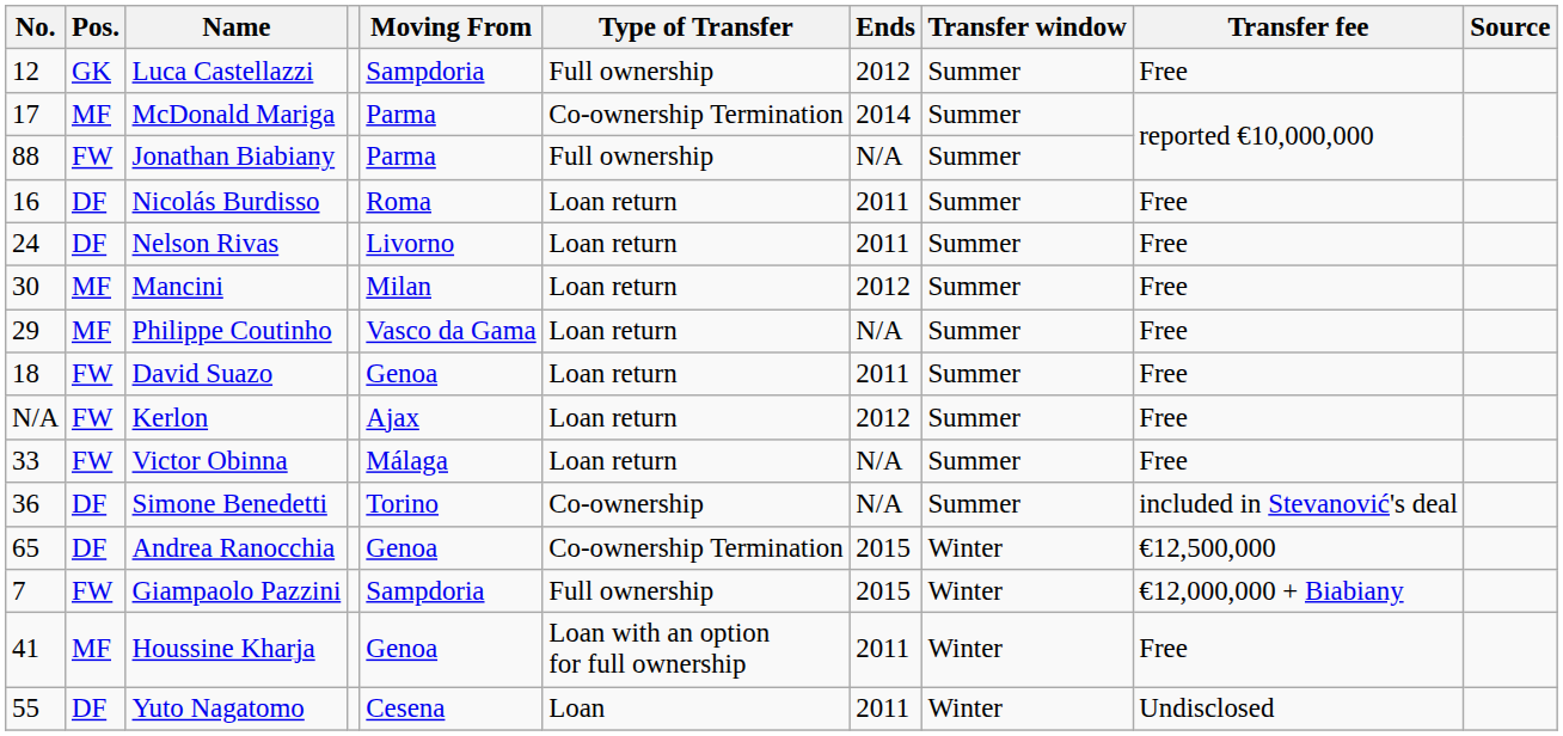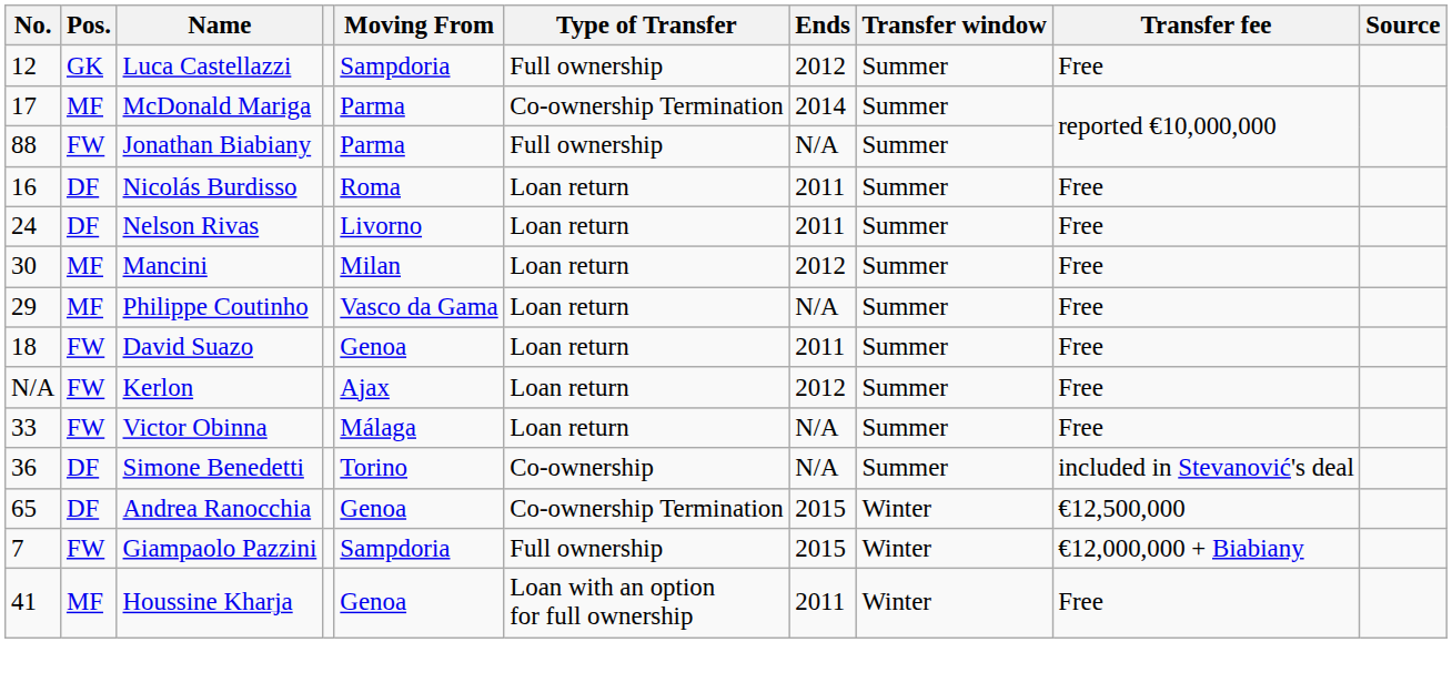 <table class="wikitable sortable">
 <tr>
 <th>No.</th>
 <th>Pos.</th>
 <th>Name</th>
 <th></th>
 <th>Moving From</th>
 <th>Type of Transfer</th>
 <th>Ends</th>
 <th>Transfer window</th>
 <th>Transfer fee</th>
 <th>Source</th>
 </tr>
 <tr>
 <td>12</td>
 <td><a href='#'>GK</a></td>
 <td> <a href='#'>Luca Castellazzi</a></td>
 <td></td>
 <td> <a href='#'>Sampdoria</a></td>
 <td>Full ownership</td>
 <td>2012</td>
 <td>Summer</td>
 <td>Free</td>
 <td> </td>
 </tr>
 <tr>
 <td>17</td>
 <td><a href='#'>MF</a></td>
 <td> <a href='#'>McDonald Mariga</a></td>
 <td></td>
 <td> <a href='#'>Parma</a></td>
 <td>Co-ownership Termination</td>
 <td>2014</td>
 <td>Summer</td>
 <td rowspan="2">reported €10,000,000</td>
 <td rowspan="2"></td>
 </tr>
 <tr>
 <td>88</td>
 <td><a href='#'>FW</a></td>
 <td> <a href='#'>Jonathan Biabiany</a></td>
 <td></td>
 <td> <a href='#'>Parma</a></td>
 <td>Full ownership</td>
 <td>N/A</td>
 <td>Summer</td>
 </tr>
 <tr>
 <td>16</td>
 <td><a href='#'>DF</a></td>
 <td> <a href='#'>Nicolás Burdisso</a></td>
 <td></td>
 <td> <a href='#'>Roma</a></td>
 <td>Loan return</td>
 <td>2011</td>
 <td>Summer</td>
 <td>Free</td>
 <td></td>
 </tr>
 <tr>
 <td>24</td>
 <td><a href='#'>DF</a></td>
 <td> <a href='#'>Nelson Rivas</a></td>
 <td></td>
 <td> <a href='#'>Livorno</a></td>
 <td>Loan return</td>
 <td>2011</td>
 <td>Summer</td>
 <td>Free</td>
 <td></td>
 </tr>
 <tr>
 <td>30</td>
 <td><a href='#'>MF</a></td>
 <td> <a href='#'>Mancini</a></td>
 <td></td>
 <td> <a href='#'>Milan</a></td>
 <td>Loan return</td>
 <td>2012</td>
 <td>Summer</td>
 <td>Free</td>
 <td></td>
 </tr>
 <tr>
 <td>29</td>
 <td><a href='#'>MF</a></td>
 <td> <a href='#'>Philippe Coutinho</a></td>
 <td></td>
 <td> <a href='#'>Vasco da Gama</a></td>
 <td>Loan return</td>
 <td>N/A</td>
 <td>Summer</td>
 <td>Free</td>
 <td></td>
 </tr>
 <tr>
 <td>18</td>
 <td><a href='#'>FW</a></td>
 <td> <a href='#'>David Suazo</a></td>
 <td></td>
 <td> <a href='#'>Genoa</a></td>
 <td>Loan return</td>
 <td>2011</td>
 <td>Summer</td>
 <td>Free</td>
 <td></td>
 </tr>
 <tr>
 <td>N/A</td>
 <td><a href='#'>FW</a></td>
 <td> <a href='#'>Kerlon</a></td>
 <td></td>
 <td> <a href='#'>Ajax</a></td>
 <td>Loan return</td>
 <td>2012</td>
 <td>Summer</td>
 <td>Free</td>
 <td></td>
 </tr>
 <tr>
 <td>33</td>
 <td><a href='#'>FW</a></td>
 <td> <a href='#'>Victor Obinna</a></td>
 <td></td>
 <td> <a href='#'>Málaga</a></td>
 <td>Loan return</td>
 <td>N/A</td>
 <td>Summer</td>
 <td>Free</td>
 <td></td>
 </tr>
 <tr>
 <td>36</td>
 <td><a href='#'>DF</a></td>
 <td> <a href='#'>Simone Benedetti</a></td>
 <td></td>
 <td> <a href='#'>Torino</a></td>
 <td>Co-ownership</td>
 <td>N/A</td>
 <td>Summer</td>
 <td>included in <a href='#'>Stevanović</a>'s deal</td>
 <td></td>
 </tr>
 <tr>
 <td>65</td>
 <td><a href='#'>DF</a></td>
 <td> <a href='#'>Andrea Ranocchia</a></td>
 <td></td>
 <td> <a href='#'>Genoa</a></td>
 <td>Co-ownership Termination</td>
 <td>2015</td>
 <td>Winter</td>
 <td>€12,500,000</td>
 <td> </td>
 </tr>
 <tr>
 <td>7</td>
 <td><a href='#'>FW</a></td>
 <td> <a href='#'>Giampaolo Pazzini</a></td>
 <td></td>
 <td> <a href='#'>Sampdoria</a></td>
 <td>Full ownership</td>
 <td>2015</td>
 <td>Winter</td>
 <td>€12,000,000 + <a href='#'>Biabiany</a></td>
 <td> </td>
 </tr>
 <tr>
 <td>41</td>
 <td><a href='#'>MF</a></td>
 <td> <a href='#'>Houssine Kharja</a></td>
 <td></td>
 <td> <a href='#'>Genoa</a></td>
 <td>Loan with an option <br> for full ownership</td>
 <td>2011</td>
 <td>Winter</td>
 <td>Free</td>
 <td> </td>
 </tr>
-<tr>
-<td>55</td>
-<td><a href='#'>DF</a></td>
-<td> <a href='#'>Yuto Nagatomo</a></td>
-<td></td>
-<td> <a href='#'>Cesena</a></td>
-<td>Loan</td>
-<td>2011</td>
-<td>Winter</td>
-<td>Undisclosed</td>
-<td> </td>
-</tr>
 </table>
